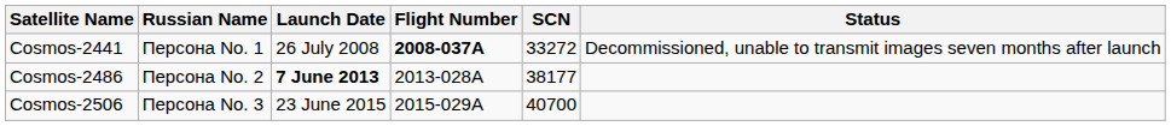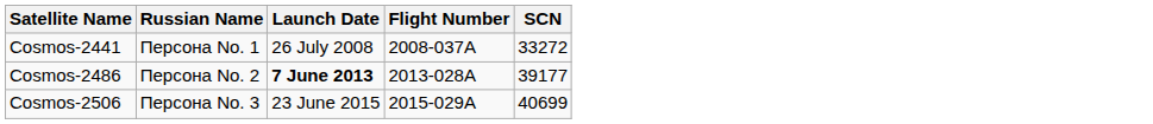 <table class="wikitable">
 <tr>
 <th>Satellite Name</th>
 <th>Russian Name</th>
 <th>Launch Date</th>
 <th>Flight Number</th>
 <th>SCN</th>
-<th>Status</th>
 </tr>
 <tr>
 <td>Cosmos-2441</td>
 <td>Персона No. 1</td>
 <td>26 July 2008</td>
-<td><strong>2008-037A</strong></td>
+<td>2008-037A</td>
 <td>33272</td>
-<td>Decommissioned, unable to transmit images seven months after launch</td>
 </tr>
 <tr>
 <td>Cosmos-2486</td>
 <td>Персона No. 2</td>
 <td><strong>7 June 2013</strong></td>
 <td>2013-028A</td>
-<td>38177</td>
-<td></td>
+<td>39177</td>
 </tr>
 <tr>
 <td>Cosmos-2506</td>
 <td>Персона No. 3</td>
 <td>23 June 2015</td>
 <td>2015-029A</td>
-<td>40700</td>
-<td></td>
+<td>40699</td>
 </tr>
 </table>
